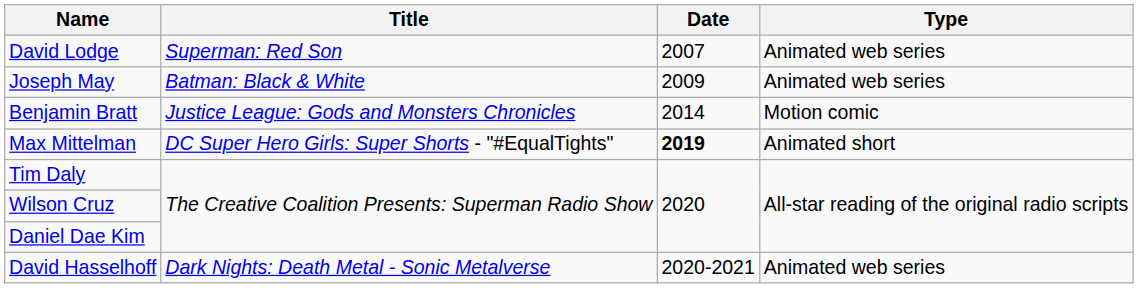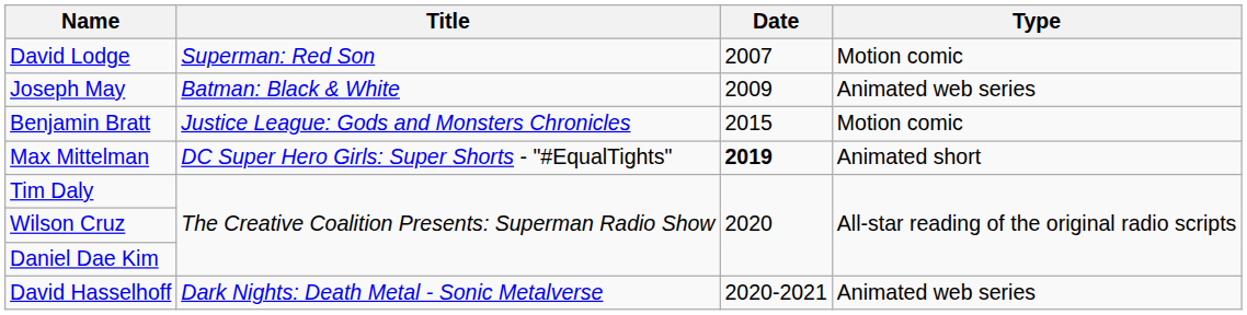 <table class="wikitable sortable">
 <tr>
 <th>Name</th>
 <th>Title</th>
 <th>Date</th>
 <th>Type</th>
 </tr>
 <tr>
 <td><a href='#'>David Lodge</a></td>
 <td><em><a href='#'>Superman: Red Son</a></em></td>
 <td>2007</td>
-<td>Animated web series</td>
+<td>Motion comic</td>
 </tr>
 <tr>
 <td><a href='#'>Joseph May</a></td>
 <td><em><a href='#'>Batman: Black & White</a></em></td>
 <td>2009</td>
 <td>Animated web series</td>
 </tr>
 <tr>
 <td><a href='#'>Benjamin Bratt</a></td>
 <td><em><a href='#'>Justice League: Gods and Monsters Chronicles</a></em></td>
-<td>2014</td>
+<td>2015</td>
 <td>Motion comic</td>
 </tr>
 <tr>
 <td><a href='#'>Max Mittelman</a></td>
 <td><em><a href='#'>DC Super Hero Girls: Super Shorts</a></em> - "#EqualTights"</td>
 <td><strong>2019</strong></td>
 <td>Animated short</td>
 </tr>
 <tr>
 <td><a href='#'>Tim Daly</a></td>
 <td rowspan="3"><em>The Creative Coalition Presents: Superman Radio Show</em></td>
 <td rowspan="3">2020</td>
 <td rowspan="3">All-star reading of the original radio scripts</td>
 </tr>
 <tr>
 <td><a href='#'>Wilson Cruz</a></td>
 </tr>
 <tr>
 <td><a href='#'>Daniel Dae Kim</a></td>
 </tr>
 <tr>
 <td><a href='#'>David Hasselhoff</a></td>
 <td><em><a href='#'>Dark Nights: Death Metal - Sonic Metalverse</a></em></td>
 <td>2020-2021</td>
 <td>Animated web series</td>
 </tr>
 </table>
